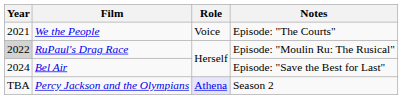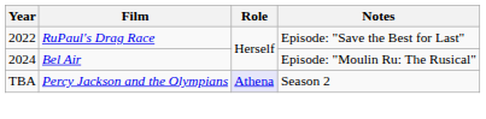 <table class="wikitable plainrowheaders">
 <tr>
 <th scope="col">Year</th>
 <th scope="col">Film</th>
 <th scope="col">Role</th>
 <th scope="col" class="unsortable">Notes</th>
 </tr>
 <tr>
-<td>2021</td>
-<td><em><a href='#'>We the People</a></em></td>
-<td>Voice</td>
-<td>Episode: "The Courts"</td>
-</tr>
-<tr>
-<td style="background: lightgrey;">2022</td>
+<td>2022</td>
 <td><em><a href='#'>RuPaul's Drag Race</a></em></td>
 <td rowspan="2">Herself</td>
-<td>Episode: "Moulin Ru: The Rusical"</td>
+<td>Episode: "Save the Best for Last"</td>
 </tr>
 <tr>
 <td>2024</td>
 <td><a href='#'><em>Bel Air</em></a></td>
-<td>Episode: "Save the Best for Last"</td>
+<td>Episode: "Moulin Ru: The Rusical"</td>
 </tr>
 <tr>
 <td>TBA</td>
 <td><em><a href='#'>Percy Jackson and the Olympians</a></em></td>
 <td style="background: lavender;"><a href='#'>Athena</a></td>
 <td>Season 2</td>
 </tr>
 </table>
